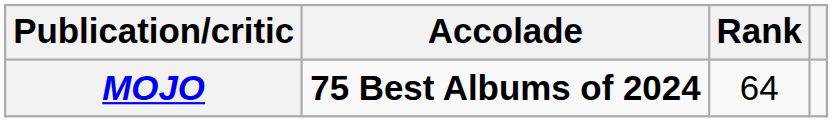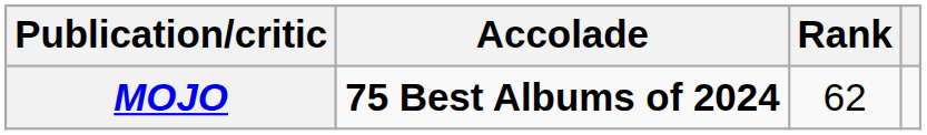 <table class="wikitable sortable plainrowheaders">
 <tr>
 <th scope="col">Publication/critic</th>
 <th scope="col">Accolade</th>
 <th scope="col">Rank</th>
 <th scope="col" class="unsortable"></th>
 </tr>
 <tr>
 <th scope="row"><em><a href='#'>MOJO</a></em></th>
 <td><strong>75 Best Albums of 2024</strong></td>
-<td style="text-align: center;">64</td>
+<td style="text-align: center;">62</td>
 <td style="text-align: center;"></td>
 </tr>
 </table>
